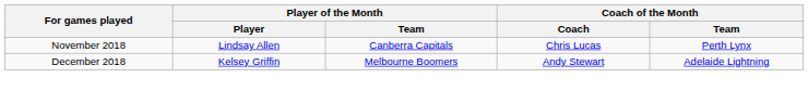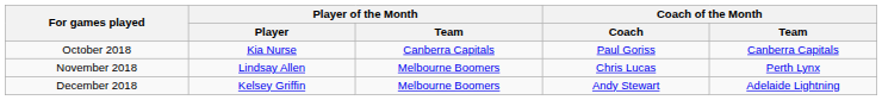 <table class="wikitable" style="width: 70%; text-align:center; font-size:90%">
 <tr>
 <th rowspan=2 width=60>For games played</th>
 <th colspan=2 width=120>Player of the Month</th>
 <th colspan=2 width=120>Coach of the Month</th>
 </tr>
 <tr>
 <th width=60>Player</th>
 <th width=60>Team</th>
 <th width=60>Coach</th>
 <th width=60>Team</th>
 </tr>
 <tr>
+<td>October 2018</td>
+<td><a href='#'>Kia Nurse</a></td>
+<td><a href='#'>Canberra Capitals</a></td>
+<td><a href='#'>Paul Goriss</a></td>
+<td><a href='#'>Canberra Capitals</a></td>
+</tr>
+<tr>
 <td>November 2018</td>
 <td><a href='#'>Lindsay Allen</a></td>
-<td><a href='#'>Canberra Capitals</a></td>
+<td><a href='#'>Melbourne Boomers</a></td>
 <td><a href='#'>Chris Lucas</a></td>
 <td><a href='#'>Perth Lynx</a></td>
 </tr>
 <tr>
 <td>December 2018</td>
 <td><a href='#'>Kelsey Griffin</a></td>
 <td><a href='#'>Melbourne Boomers</a></td>
 <td><a href='#'>Andy Stewart</a></td>
 <td><a href='#'>Adelaide Lightning</a></td>
 </tr>
 </table>
